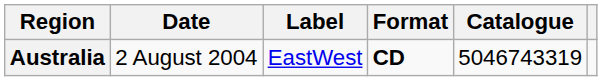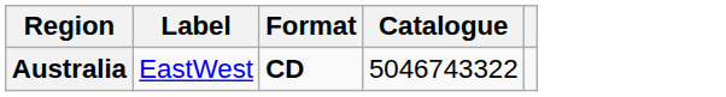 <table class="wikitable plainrowheaders">
 <tr>
 <th>Region</th>
-<th>Date</th>
 <th>Label</th>
 <th>Format</th>
 <th>Catalogue</th>
 <th></th>
 </tr>
 <tr>
 <th scope="row">Australia</th>
-<td>2 August 2004</td>
 <td><a href='#'>EastWest</a></td>
 <td><strong>CD</strong></td>
-<td>5046743319</td>
+<td>5046743322</td>
 <td></td>
 </tr>
 </table>
